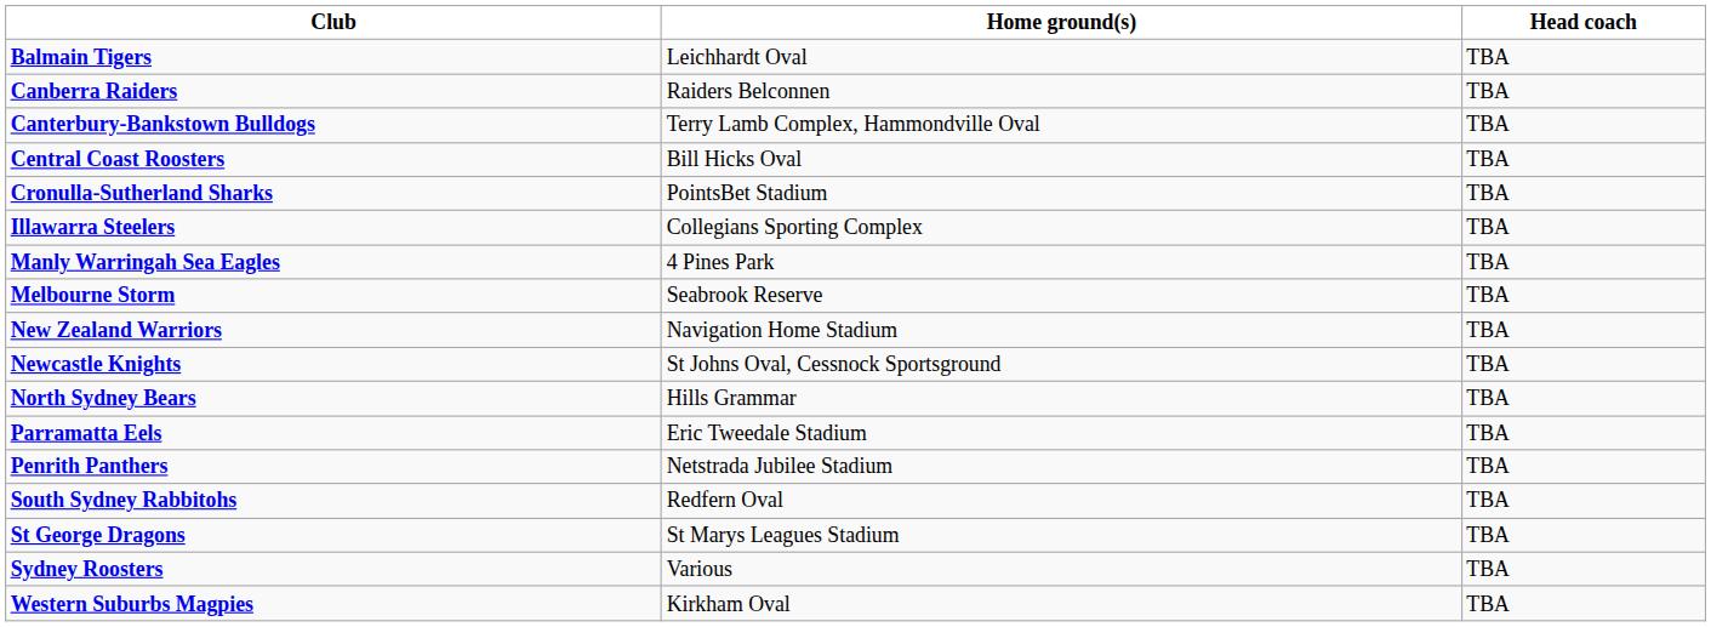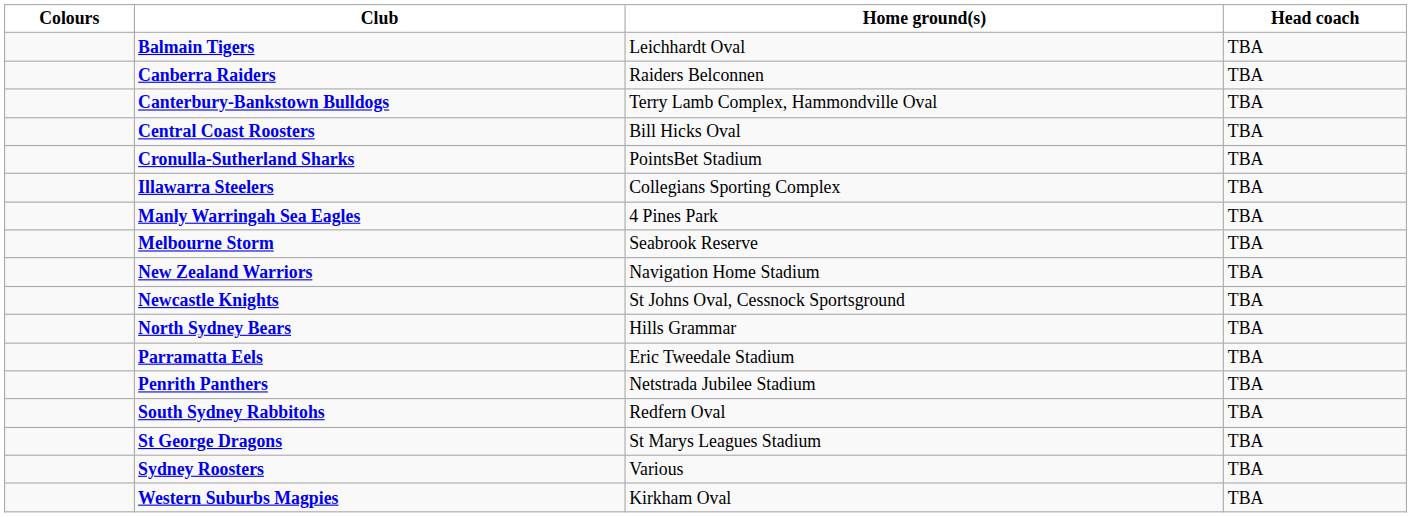 <table class="wikitable" style="width:100%; text-align:left">
 <tr>
+<th style="background:white">Colours</th>
 <th style="background:white">Club</th>
 <th style="background:white">Home ground(s)</th>
 <th style="background:white">Head coach</th>
 </tr>
 <tr>
+<td></td>
 <td><strong><a href='#'>Balmain Tigers</a></strong></td>
 <td>Leichhardt Oval</td>
 <td>TBA</td>
 </tr>
 <tr>
+<td></td>
 <td><strong><a href='#'>Canberra Raiders</a></strong></td>
 <td>Raiders Belconnen</td>
 <td>TBA</td>
 </tr>
 <tr>
+<td></td>
 <td><strong><a href='#'>Canterbury-Bankstown Bulldogs</a></strong></td>
 <td>Terry Lamb Complex, Hammondville Oval</td>
 <td>TBA</td>
 </tr>
 <tr>
+<td></td>
 <td><strong><a href='#'>Central Coast Roosters</a></strong></td>
 <td>Bill Hicks Oval</td>
 <td>TBA</td>
 </tr>
 <tr>
+<td></td>
 <td><strong><a href='#'>Cronulla-Sutherland Sharks</a></strong></td>
 <td>PointsBet Stadium</td>
 <td>TBA</td>
 </tr>
 <tr>
+<td></td>
 <td><strong><a href='#'>Illawarra Steelers</a></strong></td>
 <td>Collegians Sporting Complex</td>
 <td>TBA</td>
 </tr>
 <tr>
+<td></td>
 <td><strong><a href='#'>Manly Warringah Sea Eagles</a></strong></td>
 <td>4 Pines Park</td>
 <td>TBA</td>
 </tr>
 <tr>
+<td></td>
 <td><strong><a href='#'>Melbourne Storm</a></strong></td>
 <td>Seabrook Reserve</td>
 <td>TBA</td>
 </tr>
 <tr>
+<td></td>
 <td><strong><a href='#'>New Zealand Warriors</a></strong></td>
 <td>Navigation Home Stadium</td>
 <td>TBA</td>
 </tr>
 <tr>
+<td></td>
 <td><strong><a href='#'>Newcastle Knights</a></strong></td>
 <td>St Johns Oval, Cessnock Sportsground</td>
 <td>TBA</td>
 </tr>
 <tr>
+<td></td>
 <td><strong><a href='#'>North Sydney Bears</a></strong></td>
 <td>Hills Grammar</td>
 <td>TBA</td>
 </tr>
 <tr>
+<td></td>
 <td><strong><a href='#'>Parramatta Eels</a></strong></td>
 <td>Eric Tweedale Stadium</td>
 <td>TBA</td>
 </tr>
 <tr>
+<td></td>
 <td><strong><a href='#'>Penrith Panthers</a></strong></td>
 <td>Netstrada Jubilee Stadium</td>
 <td>TBA</td>
 </tr>
 <tr>
+<td></td>
 <td><strong><a href='#'>South Sydney Rabbitohs</a></strong></td>
 <td>Redfern Oval</td>
 <td>TBA</td>
 </tr>
 <tr>
+<td></td>
 <td><strong><a href='#'>St George Dragons</a></strong></td>
 <td>St Marys Leagues Stadium</td>
 <td>TBA</td>
 </tr>
 <tr>
+<td></td>
 <td><strong><a href='#'>Sydney Roosters</a></strong></td>
 <td>Various</td>
 <td>TBA</td>
 </tr>
 <tr>
+<td></td>
 <td><strong><a href='#'>Western Suburbs Magpies</a></strong></td>
 <td>Kirkham Oval</td>
 <td>TBA</td>
 </tr>
 </table>
